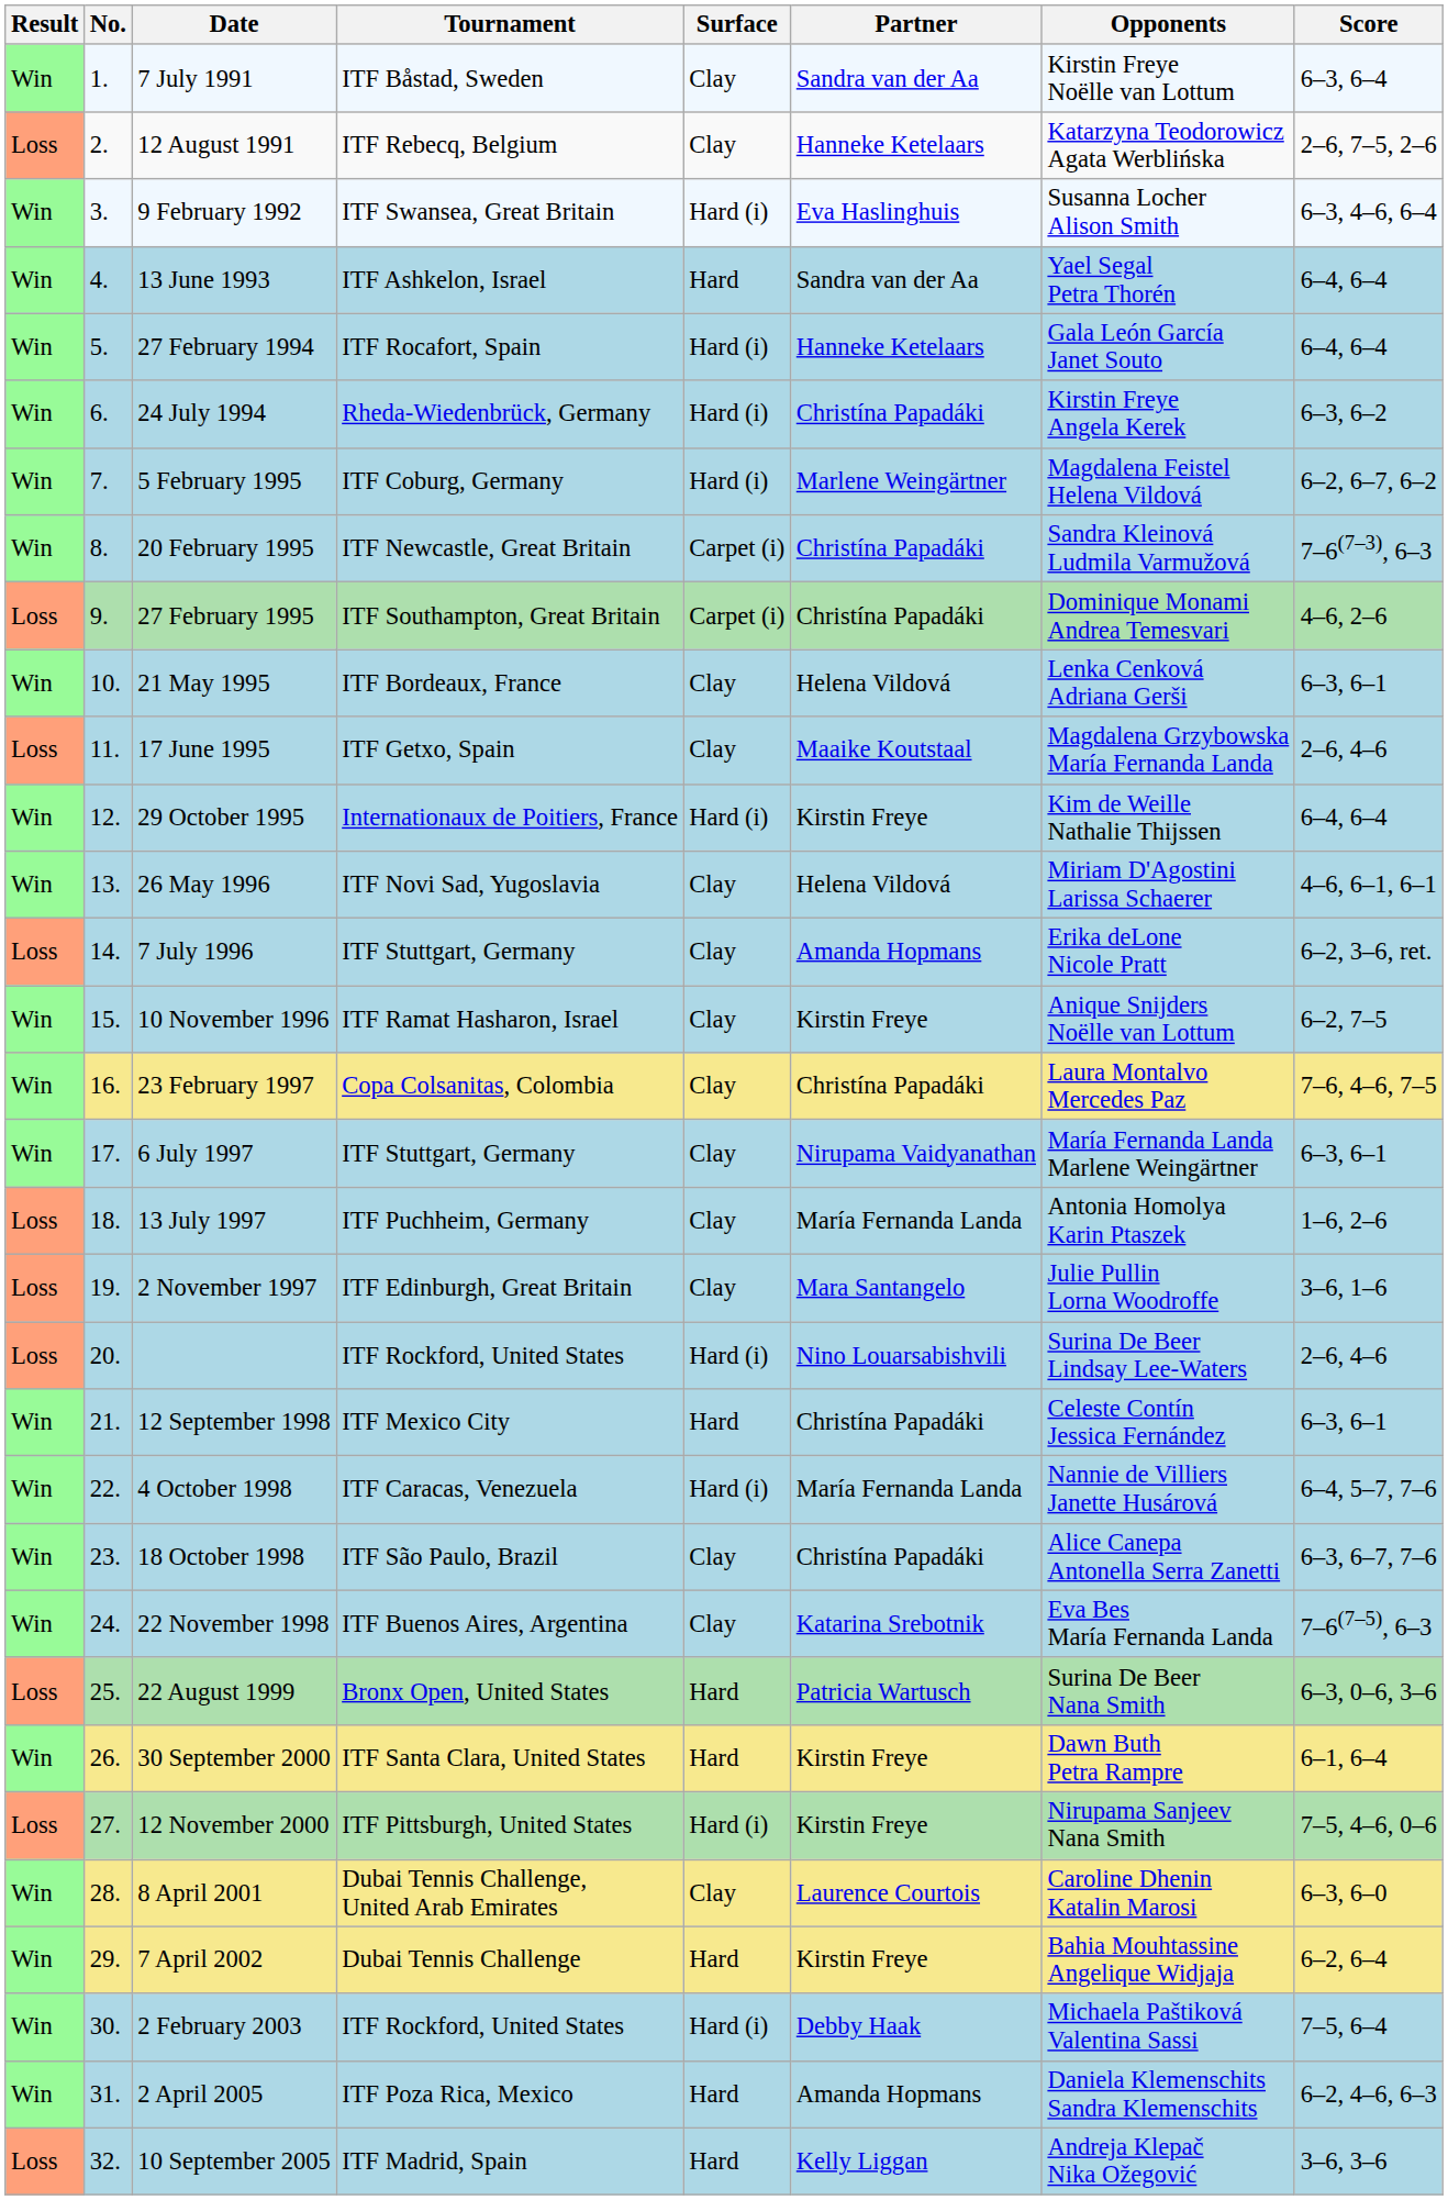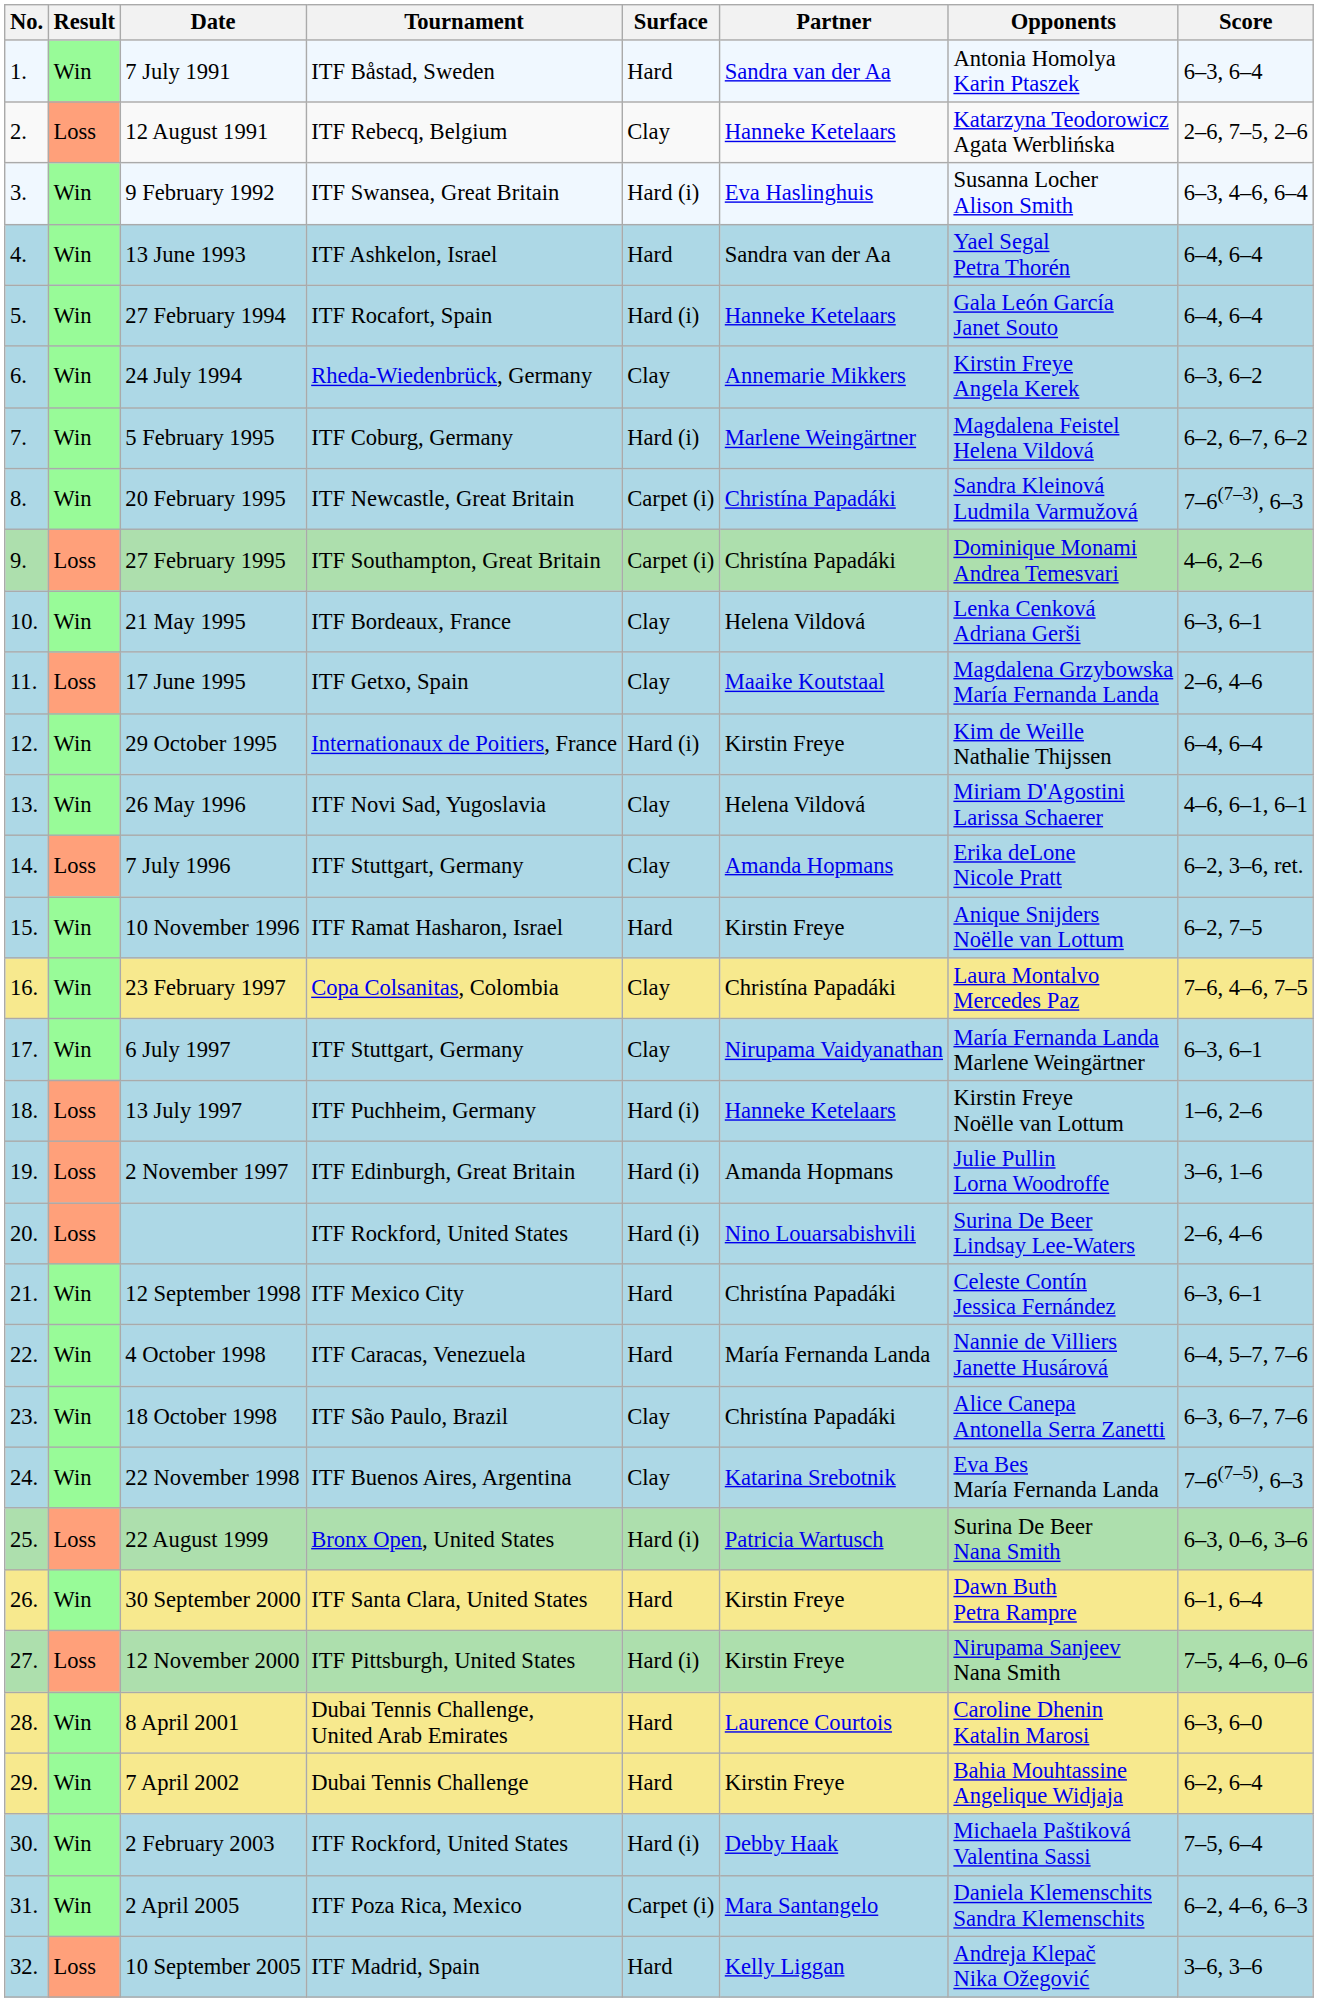 <table class="sortable wikitable">
 <tr>
+<th>No.</th>
 <th>Result</th>
-<th>No.</th>
 <th>Date</th>
 <th>Tournament</th>
 <th>Surface</th>
 <th>Partner</th>
 <th>Opponents</th>
 <th class="unsortable">Score</th>
 </tr>
 <tr style="background:#f0f8ff;">
+<td>1.</td>
 <td style="background:#98fb98;">Win</td>
-<td>1.</td>
 <td>7 July 1991</td>
 <td>ITF Båstad, Sweden</td>
-<td>Clay</td>
+<td>Hard</td>
 <td> <a href='#'>Sandra van der Aa</a></td>
-<td> Kirstin Freye <br>  Noëlle van Lottum</td>
+<td> Antonia Homolya <br>  <a href='#'>Karin Ptaszek</a></td>
 <td>6–3, 6–4</td>
 </tr>
 <tr>
+<td>2.</td>
 <td style="background:#ffa07a;">Loss</td>
-<td>2.</td>
 <td>12 August 1991</td>
 <td>ITF Rebecq, Belgium</td>
 <td>Clay</td>
 <td> <a href='#'>Hanneke Ketelaars</a></td>
 <td> <a href='#'>Katarzyna Teodorowicz</a> <br>  Agata Werblińska</td>
 <td>2–6, 7–5, 2–6</td>
 </tr>
 <tr style="background:#f0f8ff;">
+<td>3.</td>
 <td style="background:#98fb98;">Win</td>
-<td>3.</td>
 <td>9 February 1992</td>
 <td>ITF Swansea, Great Britain</td>
 <td>Hard (i)</td>
 <td> <a href='#'>Eva Haslinghuis</a></td>
 <td> Susanna Locher <br>  <a href='#'>Alison Smith</a></td>
 <td>6–3, 4–6, 6–4</td>
 </tr>
 <tr style="background:lightblue;">
+<td>4.</td>
 <td style="background:#98fb98;">Win</td>
-<td>4.</td>
 <td>13 June 1993</td>
 <td>ITF Ashkelon, Israel</td>
 <td>Hard</td>
 <td> Sandra van der Aa</td>
 <td> <a href='#'>Yael Segal</a> <br>  <a href='#'>Petra Thorén</a></td>
 <td>6–4, 6–4</td>
 </tr>
 <tr style="background:lightblue;">
+<td>5.</td>
 <td style="background:#98fb98;">Win</td>
-<td>5.</td>
 <td>27 February 1994</td>
 <td>ITF Rocafort, Spain</td>
 <td>Hard (i)</td>
 <td> <a href='#'>Hanneke Ketelaars</a></td>
 <td> <a href='#'>Gala León García</a> <br>  <a href='#'>Janet Souto</a></td>
 <td>6–4, 6–4</td>
 </tr>
 <tr style="background:lightblue;">
+<td>6.</td>
 <td style="background:#98fb98;">Win</td>
-<td>6.</td>
 <td>24 July 1994</td>
 <td><a href='#'>Rheda-Wiedenbrück</a>, Germany</td>
-<td>Hard (i)</td>
-<td> <a href='#'>Christína Papadáki</a></td>
+<td>Clay</td>
+<td> <a href='#'>Annemarie Mikkers</a></td>
 <td> <a href='#'>Kirstin Freye</a> <br>  <a href='#'>Angela Kerek</a></td>
 <td>6–3, 6–2</td>
 </tr>
 <tr style="background:lightblue;">
+<td>7.</td>
 <td style="background:#98fb98;">Win</td>
-<td>7.</td>
 <td>5 February 1995</td>
 <td>ITF Coburg, Germany</td>
 <td>Hard (i)</td>
 <td> <a href='#'>Marlene Weingärtner</a></td>
 <td> <a href='#'>Magdalena Feistel</a> <br>  <a href='#'>Helena Vildová</a></td>
 <td>6–2, 6–7, 6–2</td>
 </tr>
 <tr style="background:lightblue;">
+<td>8.</td>
 <td style="background:#98fb98;">Win</td>
-<td>8.</td>
 <td>20 February 1995</td>
 <td>ITF Newcastle, Great Britain</td>
 <td>Carpet (i)</td>
 <td> <a href='#'>Christína Papadáki</a></td>
 <td> <a href='#'>Sandra Kleinová</a> <br>  <a href='#'>Ludmila Varmužová</a></td>
 <td>7–6<sup>(7–3)</sup>, 6–3</td>
 </tr>
 <tr style="background:#addfad;">
+<td>9.</td>
 <td style="background:#ffa07a;">Loss</td>
-<td>9.</td>
 <td>27 February 1995</td>
 <td>ITF Southampton, Great Britain</td>
 <td>Carpet (i)</td>
 <td> Christína Papadáki</td>
 <td> <a href='#'>Dominique Monami</a> <br>  <a href='#'>Andrea Temesvari</a></td>
 <td>4–6, 2–6</td>
 </tr>
 <tr style="background:lightblue;">
+<td>10.</td>
 <td style="background:#98fb98;">Win</td>
-<td>10.</td>
 <td>21 May 1995</td>
 <td>ITF Bordeaux, France</td>
 <td>Clay</td>
 <td> Helena Vildová</td>
 <td> <a href='#'>Lenka Cenková</a> <br>  <a href='#'>Adriana Gerši</a></td>
 <td>6–3, 6–1</td>
 </tr>
 <tr style="background:lightblue;">
+<td>11.</td>
 <td style="background:#ffa07a;">Loss</td>
-<td>11.</td>
 <td>17 June 1995</td>
 <td>ITF Getxo, Spain</td>
 <td>Clay</td>
 <td> <a href='#'>Maaike Koutstaal</a></td>
 <td> <a href='#'>Magdalena Grzybowska</a> <br>  <a href='#'>María Fernanda Landa</a></td>
 <td>2–6, 4–6</td>
 </tr>
 <tr style="background:lightblue;">
+<td>12.</td>
 <td style="background:#98fb98;">Win</td>
-<td>12.</td>
 <td>29 October 1995</td>
 <td><a href='#'>Internationaux de Poitiers</a>, France</td>
 <td>Hard (i)</td>
 <td> Kirstin Freye</td>
 <td> <a href='#'>Kim de Weille</a> <br>  Nathalie Thijssen</td>
 <td>6–4, 6–4</td>
 </tr>
 <tr style="background:lightblue;">
+<td>13.</td>
 <td style="background:#98fb98;">Win</td>
-<td>13.</td>
 <td>26 May 1996</td>
 <td>ITF Novi Sad, Yugoslavia</td>
 <td>Clay</td>
 <td> Helena Vildová</td>
 <td> <a href='#'>Miriam D'Agostini</a> <br>  <a href='#'>Larissa Schaerer</a></td>
 <td>4–6, 6–1, 6–1</td>
 </tr>
 <tr style="background:lightblue;">
+<td>14.</td>
 <td style="background:#ffa07a;">Loss</td>
-<td>14.</td>
 <td>7 July 1996</td>
 <td>ITF Stuttgart, Germany</td>
 <td>Clay</td>
 <td> <a href='#'>Amanda Hopmans</a></td>
 <td> <a href='#'>Erika deLone</a> <br>  <a href='#'>Nicole Pratt</a></td>
 <td>6–2, 3–6, ret.</td>
 </tr>
 <tr style="background:lightblue;">
+<td>15.</td>
 <td style="background:#98fb98;">Win</td>
-<td>15.</td>
 <td>10 November 1996</td>
 <td>ITF Ramat Hasharon, Israel</td>
-<td>Clay</td>
+<td>Hard</td>
 <td> Kirstin Freye</td>
 <td> <a href='#'>Anique Snijders</a> <br>  <a href='#'>Noëlle van Lottum</a></td>
 <td>6–2, 7–5</td>
 </tr>
 <tr style="background:#f7e98e;">
+<td>16.</td>
 <td style="background:#98fb98;">Win</td>
-<td>16.</td>
 <td>23 February 1997</td>
 <td><a href='#'>Copa Colsanitas</a>, Colombia</td>
 <td>Clay</td>
 <td> Christína Papadáki</td>
 <td> <a href='#'>Laura Montalvo</a> <br>  <a href='#'>Mercedes Paz</a></td>
 <td>7–6, 4–6, 7–5</td>
 </tr>
 <tr style="background:lightblue;">
+<td>17.</td>
 <td style="background:#98fb98;">Win</td>
-<td>17.</td>
 <td>6 July 1997</td>
 <td>ITF Stuttgart, Germany</td>
 <td>Clay</td>
 <td> <a href='#'>Nirupama Vaidyanathan</a></td>
 <td> <a href='#'>María Fernanda Landa</a> <br>  Marlene Weingärtner</td>
 <td>6–3, 6–1</td>
 </tr>
 <tr style="background:lightblue;">
+<td>18.</td>
 <td style="background:#ffa07a;">Loss</td>
-<td>18.</td>
 <td>13 July 1997</td>
 <td>ITF Puchheim, Germany</td>
-<td>Clay</td>
-<td> María Fernanda Landa</td>
-<td> Antonia Homolya <br>  <a href='#'>Karin Ptaszek</a></td>
+<td>Hard (i)</td>
+<td> <a href='#'>Hanneke Ketelaars</a></td>
+<td> Kirstin Freye <br>  Noëlle van Lottum</td>
 <td>1–6, 2–6</td>
 </tr>
 <tr style="background:lightblue;">
+<td>19.</td>
 <td style="background:#ffa07a;">Loss</td>
-<td>19.</td>
 <td>2 November 1997</td>
 <td>ITF Edinburgh, Great Britain</td>
-<td>Clay</td>
-<td> <a href='#'>Mara Santangelo</a></td>
+<td>Hard (i)</td>
+<td> Amanda Hopmans</td>
 <td> <a href='#'>Julie Pullin</a> <br>  <a href='#'>Lorna Woodroffe</a></td>
 <td>3–6, 1–6</td>
 </tr>
 <tr style="background:lightblue;">
+<td>20.</td>
 <td style="background:#ffa07a;">Loss</td>
-<td>20.</td>
 <td></td>
 <td>ITF Rockford, United States</td>
 <td>Hard (i)</td>
 <td> <a href='#'>Nino Louarsabishvili</a></td>
 <td> <a href='#'>Surina De Beer</a> <br>  <a href='#'>Lindsay Lee-Waters</a></td>
 <td>2–6, 4–6</td>
 </tr>
 <tr style="background:lightblue;">
+<td>21.</td>
 <td style="background:#98fb98;">Win</td>
-<td>21.</td>
 <td>12 September 1998</td>
 <td>ITF Mexico City</td>
 <td>Hard</td>
 <td> Christína Papadáki</td>
 <td> <a href='#'>Celeste Contín</a> <br>  <a href='#'>Jessica Fernández</a></td>
 <td>6–3, 6–1</td>
 </tr>
 <tr style="background:lightblue;">
+<td>22.</td>
 <td style="background:#98fb98;">Win</td>
-<td>22.</td>
 <td>4 October 1998</td>
 <td>ITF Caracas, Venezuela</td>
-<td>Hard (i)</td>
+<td>Hard</td>
 <td> María Fernanda Landa</td>
 <td> <a href='#'>Nannie de Villiers</a> <br>  <a href='#'>Janette Husárová</a></td>
 <td>6–4, 5–7, 7–6</td>
 </tr>
 <tr style="background:lightblue;">
+<td>23.</td>
 <td style="background:#98fb98;">Win</td>
-<td>23.</td>
 <td>18 October 1998</td>
 <td>ITF São Paulo, Brazil</td>
 <td>Clay</td>
 <td> Christína Papadáki</td>
 <td> <a href='#'>Alice Canepa</a> <br>  <a href='#'>Antonella Serra Zanetti</a></td>
 <td>6–3, 6–7, 7–6</td>
 </tr>
 <tr style="background:lightblue;">
+<td>24.</td>
 <td style="background:#98fb98;">Win</td>
-<td>24.</td>
 <td>22 November 1998</td>
 <td>ITF Buenos Aires, Argentina</td>
 <td>Clay</td>
 <td> <a href='#'>Katarina Srebotnik</a></td>
 <td> <a href='#'>Eva Bes</a> <br>  María Fernanda Landa</td>
 <td>7–6<sup>(7–5)</sup>, 6–3</td>
 </tr>
 <tr style="background:#addfad;">
+<td>25.</td>
 <td style="background:#ffa07a;">Loss</td>
-<td>25.</td>
 <td>22 August 1999</td>
 <td><a href='#'>Bronx Open</a>, United States</td>
-<td>Hard</td>
+<td>Hard (i)</td>
 <td> <a href='#'>Patricia Wartusch</a></td>
 <td> Surina De Beer <br>  <a href='#'>Nana Smith</a></td>
 <td>6–3, 0–6, 3–6</td>
 </tr>
 <tr style="background:#f7e98e;">
+<td>26.</td>
 <td style="background:#98fb98;">Win</td>
-<td>26.</td>
 <td>30 September 2000</td>
 <td>ITF Santa Clara, United States</td>
 <td>Hard</td>
 <td> Kirstin Freye</td>
 <td> <a href='#'>Dawn Buth</a> <br>  <a href='#'>Petra Rampre</a></td>
 <td>6–1, 6–4</td>
 </tr>
 <tr style="background:#addfad;">
+<td>27.</td>
 <td style="background:#ffa07a;">Loss</td>
-<td>27.</td>
 <td>12 November 2000</td>
 <td>ITF Pittsburgh, United States</td>
 <td>Hard (i)</td>
 <td> Kirstin Freye</td>
 <td> <a href='#'>Nirupama Sanjeev</a> <br>  Nana Smith</td>
 <td>7–5, 4–6, 0–6</td>
 </tr>
 <tr style="background:#f7e98e;">
+<td>28.</td>
 <td style="background:#98fb98;">Win</td>
-<td>28.</td>
 <td>8 April 2001</td>
 <td>Dubai Tennis Challenge, <br>United Arab Emirates</td>
-<td>Clay</td>
+<td>Hard</td>
 <td> <a href='#'>Laurence Courtois</a></td>
 <td> <a href='#'>Caroline Dhenin</a> <br>  <a href='#'>Katalin Marosi</a></td>
 <td>6–3, 6–0</td>
 </tr>
 <tr style="background:#f7e98e;">
+<td>29.</td>
 <td style="background:#98fb98;">Win</td>
-<td>29.</td>
 <td>7 April 2002</td>
 <td>Dubai Tennis Challenge</td>
 <td>Hard</td>
 <td> Kirstin Freye</td>
 <td> <a href='#'>Bahia Mouhtassine</a> <br>  <a href='#'>Angelique Widjaja</a></td>
 <td>6–2, 6–4</td>
 </tr>
 <tr style="background:lightblue;">
+<td>30.</td>
 <td style="background:#98fb98;">Win</td>
-<td>30.</td>
 <td>2 February 2003</td>
 <td>ITF Rockford, United States</td>
 <td>Hard (i)</td>
 <td> <a href='#'>Debby Haak</a></td>
 <td> <a href='#'>Michaela Paštiková</a> <br>  <a href='#'>Valentina Sassi</a></td>
 <td>7–5, 6–4</td>
 </tr>
 <tr style="background:lightblue;">
+<td>31.</td>
 <td style="background:#98fb98;">Win</td>
-<td>31.</td>
 <td>2 April 2005</td>
 <td>ITF Poza Rica, Mexico</td>
-<td>Hard</td>
-<td> Amanda Hopmans</td>
+<td>Carpet (i)</td>
+<td> <a href='#'>Mara Santangelo</a></td>
 <td> <a href='#'>Daniela Klemenschits</a> <br>  <a href='#'>Sandra Klemenschits</a></td>
 <td>6–2, 4–6, 6–3</td>
 </tr>
 <tr style="background:lightblue;">
+<td>32.</td>
 <td style="background:#ffa07a;">Loss</td>
-<td>32.</td>
 <td>10 September 2005</td>
 <td>ITF Madrid, Spain</td>
 <td>Hard</td>
 <td> <a href='#'>Kelly Liggan</a></td>
 <td> <a href='#'>Andreja Klepač</a> <br>  <a href='#'>Nika Ožegović</a></td>
 <td>3–6, 3–6</td>
 </tr>
 </table>
